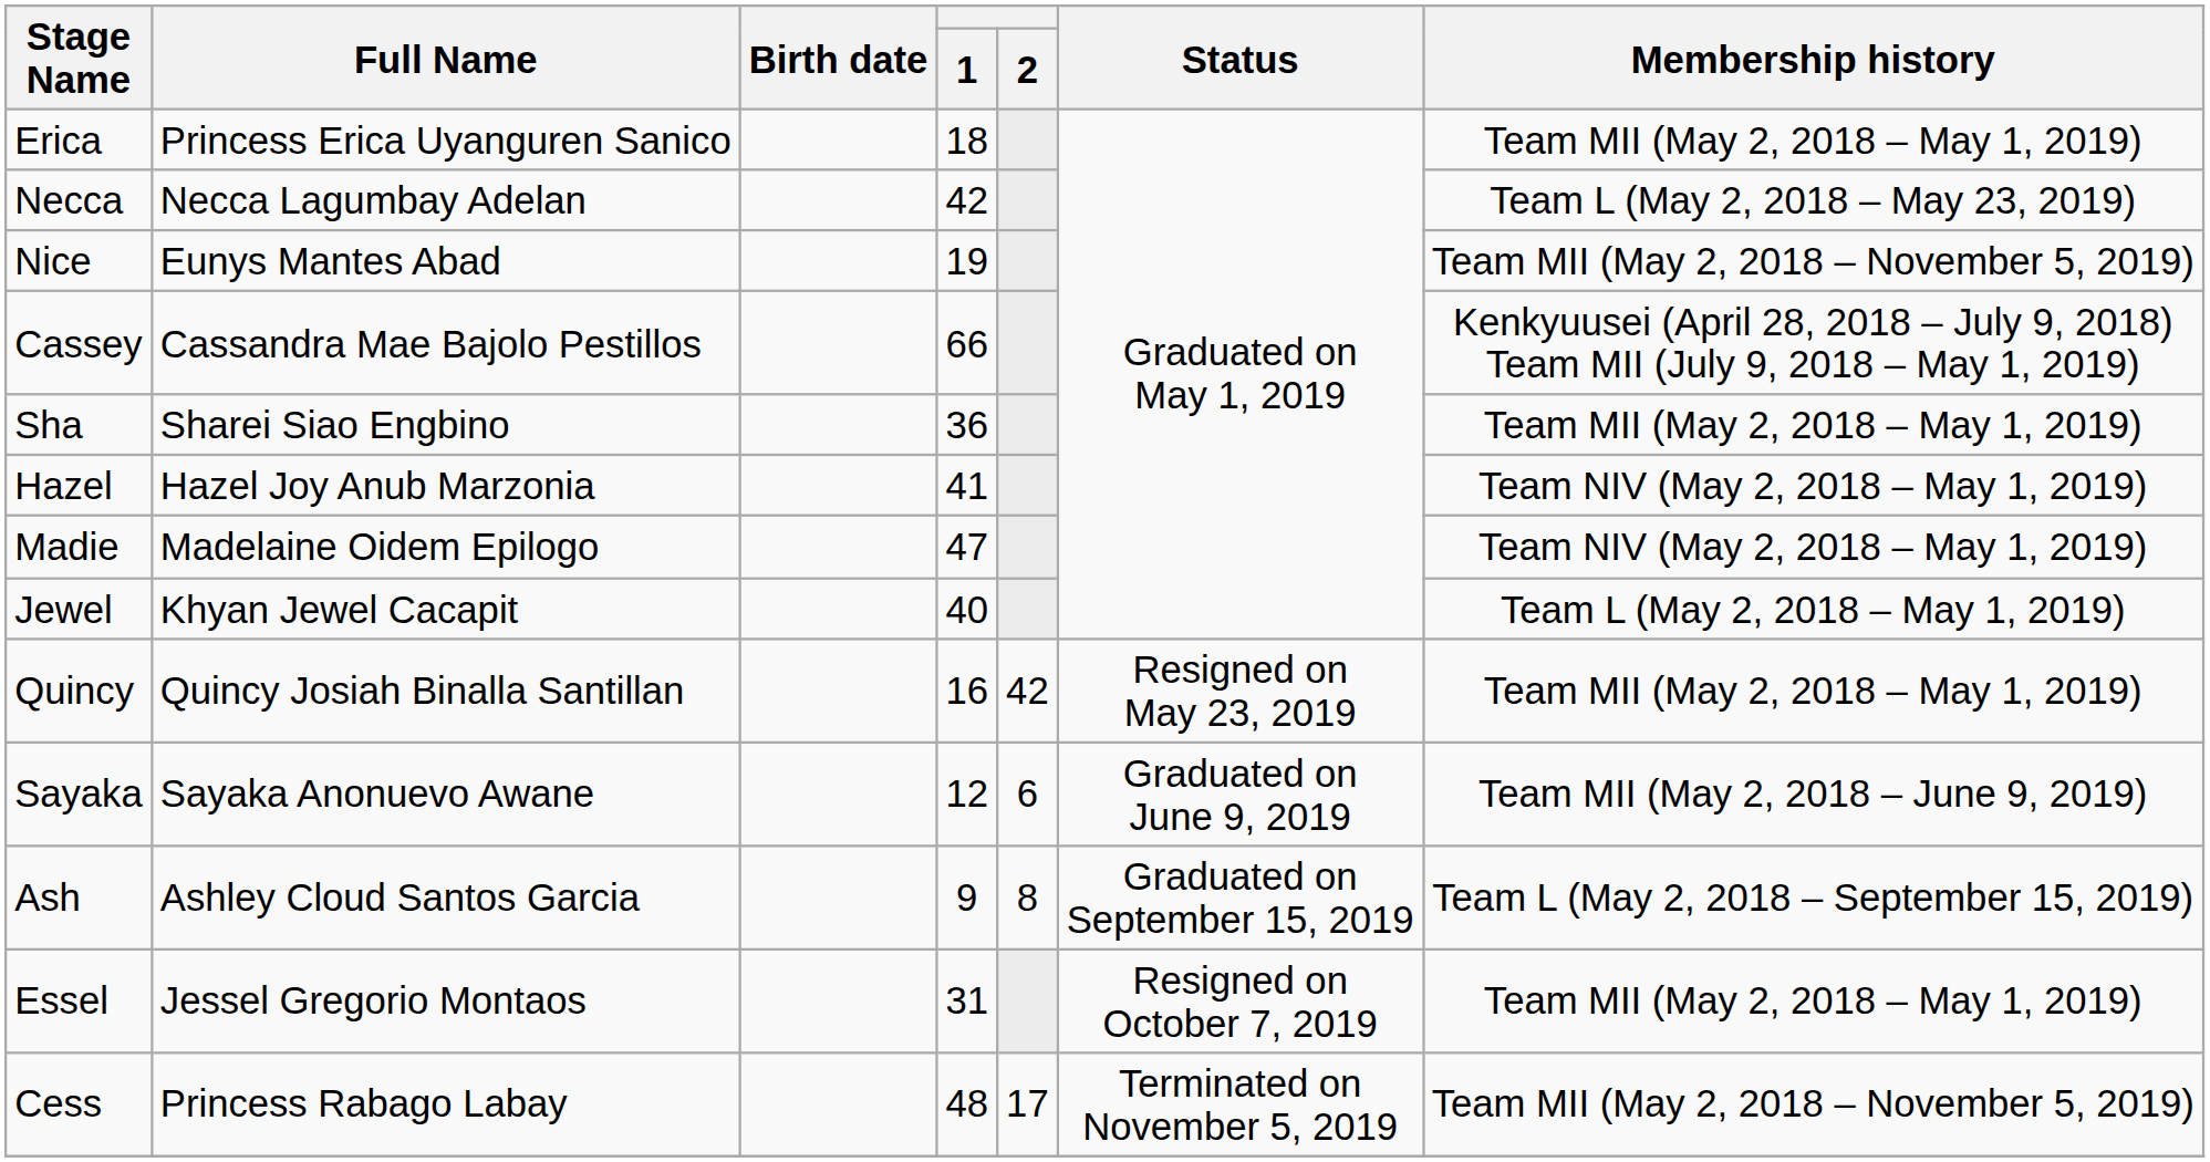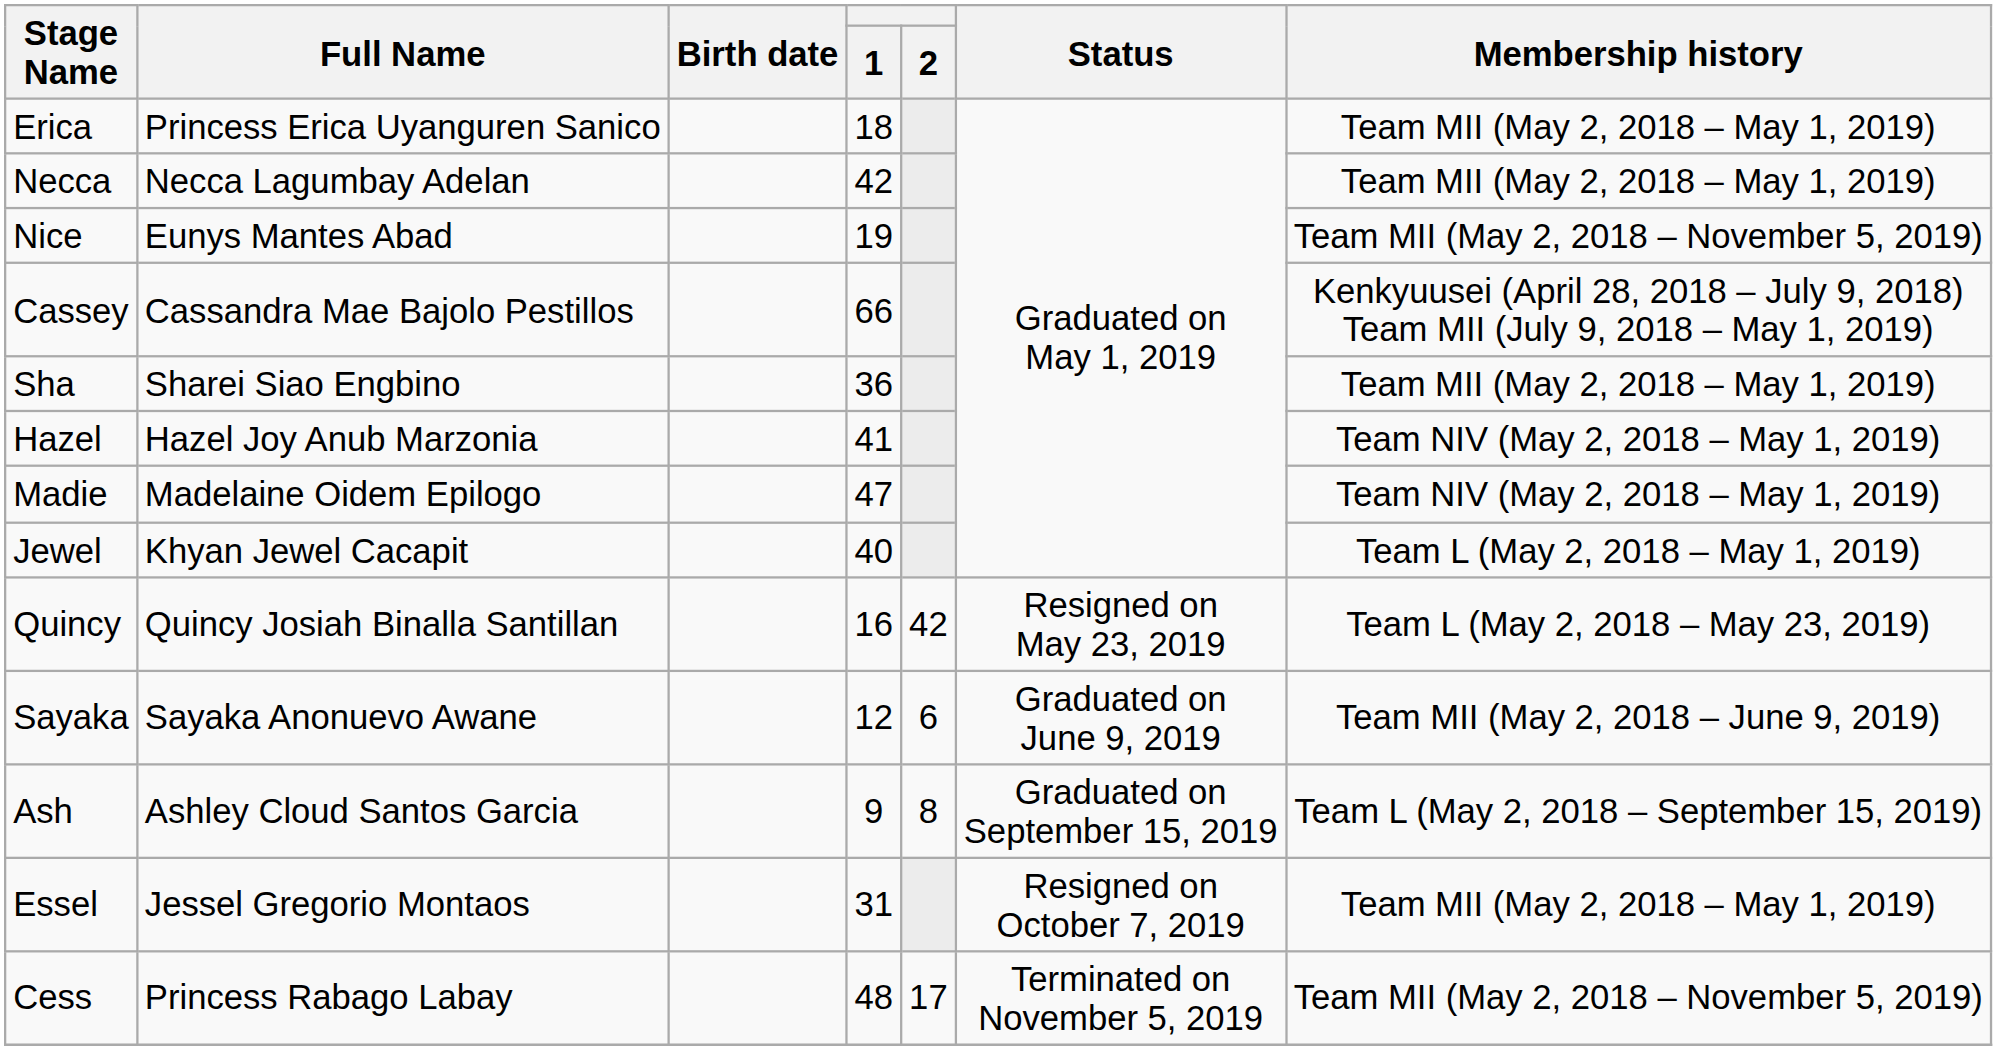 <table class="wikitable sortable" style="font-size:95%;">
 <tr>
 <th rowspan="2">Stage<br>Name</th>
 <th rowspan="2">Full Name</th>
 <th rowspan="2">Birth date</th>
 <th colspan="2"></th>
 <th rowspan="2">Status</th>
 <th rowspan="2">Membership history</th>
 </tr>
 <tr>
 <th>1</th>
 <th>2</th>
 </tr>
 <tr>
 <td>Erica</td>
 <td>Princess Erica Uyanguren Sanico</td>
 <td style="text-align:left;"></td>
 <td style="text-align:center;">18</td>
 <td style="background:#ececec; text-align:center; color:gray;"></td>
 <td rowspan="8" style="text-align:center;">Graduated on<br>May 1, 2019</td>
 <td style="text-align:center;">Team MII (May 2, 2018 – May 1, 2019)</td>
 </tr>
 <tr>
 <td>Necca</td>
 <td>Necca Lagumbay Adelan</td>
 <td style="text-align:left;"></td>
 <td style="text-align:center;">42</td>
 <td style="background:#ececec; text-align:center; color:gray;"></td>
-<td style="text-align:center;">Team L (May 2, 2018 – May 23, 2019)</td>
+<td style="text-align:center;">Team MII (May 2, 2018 – May 1, 2019)</td>
 </tr>
 <tr>
 <td>Nice</td>
 <td>Eunys Mantes Abad</td>
 <td style="text-align:left;"></td>
 <td style="text-align:center;">19</td>
 <td style="background:#ececec; text-align:center; color:gray;"></td>
 <td style="text-align:center;">Team MII (May 2, 2018 – November 5, 2019)</td>
 </tr>
 <tr>
 <td>Cassey</td>
 <td>Cassandra Mae Bajolo Pestillos</td>
 <td style="text-align:left;"></td>
 <td style="text-align:center;">66</td>
 <td style="background:#ececec; text-align:center; color:gray;"></td>
 <td style="text-align:center;">Kenkyuusei (April 28, 2018 – July 9, 2018)<br>Team MII (July 9, 2018 – May 1, 2019)</td>
 </tr>
 <tr>
 <td>Sha</td>
 <td>Sharei Siao Engbino</td>
 <td style="text-align:left;"></td>
 <td style="text-align:center;">36</td>
 <td style="background:#ececec; text-align:center; color:gray;"></td>
 <td style="text-align:center;">Team MII (May 2, 2018 – May 1, 2019)</td>
 </tr>
 <tr>
 <td>Hazel</td>
 <td>Hazel Joy Anub Marzonia</td>
 <td style="text-align:left;"></td>
 <td style="text-align:center;">41</td>
 <td style="background:#ececec; text-align:center; color:gray;"></td>
 <td style="text-align:center;">Team NIV (May 2, 2018 – May 1, 2019)</td>
 </tr>
 <tr>
 <td>Madie</td>
 <td>Madelaine Oidem Epilogo</td>
 <td style="text-align:left;"></td>
 <td style="text-align:center;">47</td>
 <td style="background:#ececec; text-align:center; color:gray;"></td>
 <td style="text-align:center;">Team NIV (May 2, 2018 – May 1, 2019)</td>
 </tr>
 <tr>
 <td>Jewel</td>
 <td>Khyan Jewel Cacapit</td>
 <td style="text-align:left;"></td>
 <td style="text-align:center;">40</td>
 <td style="background:#ececec; text-align:center; color:gray;"></td>
 <td style="text-align:center;">Team L (May 2, 2018 – May 1, 2019)</td>
 </tr>
 <tr>
 <td>Quincy</td>
 <td>Quincy Josiah Binalla Santillan</td>
 <td style="text-align:left;"></td>
 <td style="text-align:center;">16</td>
 <td style="text-align:center;">42</td>
 <td style="text-align:center;">Resigned on<br>May 23, 2019</td>
-<td style="text-align:center;">Team MII (May 2, 2018 – May 1, 2019)</td>
+<td style="text-align:center;">Team L (May 2, 2018 – May 23, 2019)</td>
 </tr>
 <tr>
 <td>Sayaka</td>
 <td>Sayaka Anonuevo Awane</td>
 <td style="text-align:left;"></td>
 <td style="text-align:center;">12</td>
 <td style="text-align:center;">6</td>
 <td style="text-align:center;">Graduated on<br>June 9, 2019</td>
 <td style="text-align:center;">Team MII (May 2, 2018 – June 9, 2019)</td>
 </tr>
 <tr>
 <td>Ash</td>
 <td>Ashley Cloud Santos Garcia</td>
 <td style="text-align:left;"></td>
 <td style="text-align:center;">9</td>
 <td style="text-align:center;">8</td>
 <td style="text-align:center;">Graduated on<br>September 15, 2019</td>
 <td style="text-align:center;">Team L (May 2, 2018 – September 15, 2019)</td>
 </tr>
 <tr>
 <td>Essel</td>
 <td>Jessel Gregorio Montaos</td>
 <td style="text-align:left;"></td>
 <td style="text-align:center;">31</td>
 <td style="background:#ececec; text-align:center; color:gray;"></td>
 <td style="text-align:center;">Resigned on<br>October 7, 2019</td>
 <td style="text-align:center;">Team MII (May 2, 2018 – May 1, 2019)<br></td>
 </tr>
 <tr>
 <td>Cess</td>
 <td>Princess Rabago Labay</td>
 <td style="text-align:left;"></td>
 <td style="text-align:center;">48</td>
 <td style="text-align:center;">17</td>
 <td style="text-align:center;">Terminated on<br>November 5, 2019</td>
 <td style="text-align:center;">Team MII (May 2, 2018 – November 5, 2019)</td>
 </tr>
 <tr>
 </tr>
 </table>
